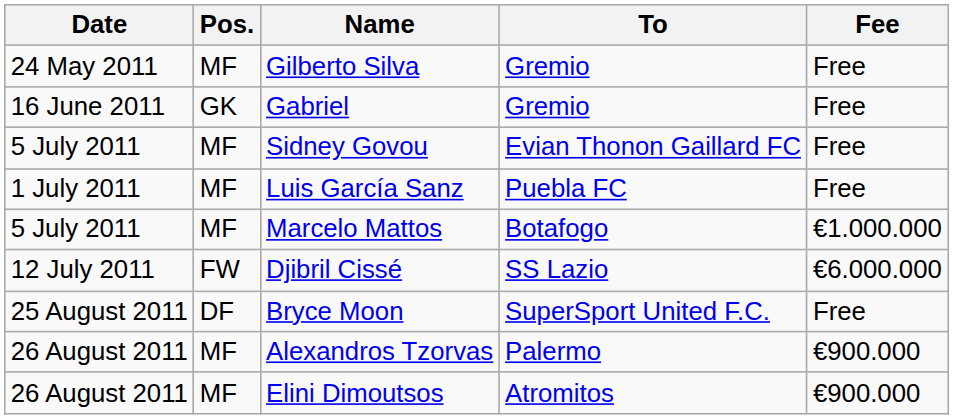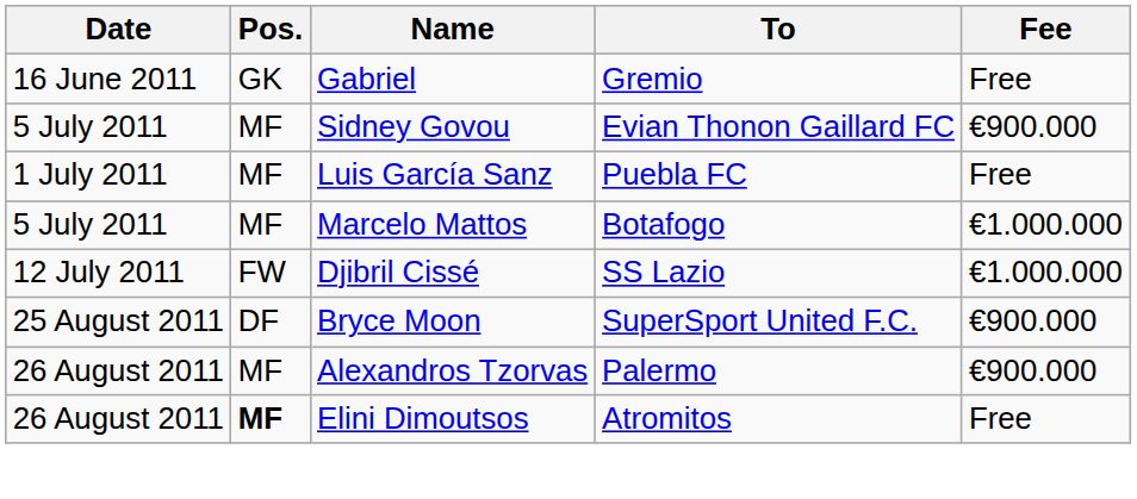 <table class="wikitable">
 <tr>
 <th>Date</th>
 <th>Pos.</th>
 <th>Name</th>
 <th>To</th>
 <th>Fee</th>
-</tr>
-<tr>
-<td>24 May 2011</td>
-<td>MF</td>
-<td><a href='#'>Gilberto Silva</a></td>
-<td><a href='#'>Gremio</a></td>
-<td>Free</td>
 </tr>
 <tr>
 <td>16 June 2011</td>
 <td>GK</td>
 <td><a href='#'>Gabriel</a></td>
 <td><a href='#'>Gremio</a></td>
 <td>Free </td>
 </tr>
 <tr>
 <td>5 July 2011</td>
 <td>MF</td>
 <td><a href='#'>Sidney Govou</a></td>
 <td><a href='#'>Evian Thonon Gaillard FC</a></td>
-<td>Free </td>
+<td>€900.000 </td>
 </tr>
 <tr>
 <td>1 July 2011</td>
 <td>MF</td>
 <td><a href='#'>Luis García Sanz</a></td>
 <td><a href='#'>Puebla FC</a></td>
 <td>Free</td>
 </tr>
 <tr>
 <td>5 July 2011</td>
 <td>MF</td>
 <td><a href='#'>Marcelo Mattos</a></td>
 <td><a href='#'>Botafogo</a></td>
 <td>€1.000.000</td>
 </tr>
 <tr>
 <td>12 July 2011</td>
 <td>FW</td>
 <td><a href='#'>Djibril Cissé</a></td>
 <td><a href='#'>SS Lazio</a></td>
-<td>€6.000.000 </td>
+<td>€1.000.000</td>
 </tr>
 <tr>
 <td>25 August 2011</td>
 <td>DF</td>
 <td><a href='#'>Bryce Moon</a></td>
 <td><a href='#'>SuperSport United F.C.</a></td>
-<td>Free</td>
+<td>€900.000 </td>
 </tr>
 <tr>
 <td>26 August 2011</td>
 <td>MF</td>
 <td><a href='#'>Alexandros Tzorvas</a></td>
 <td><a href='#'>Palermo</a></td>
 <td>€900.000 </td>
 </tr>
 <tr>
 <td>26 August 2011</td>
-<td>MF</td>
+<td><strong>MF</strong></td>
 <td><a href='#'>Elini Dimoutsos</a></td>
 <td><a href='#'>Atromitos</a></td>
-<td>€900.000 </td>
+<td>Free  </td>
 </tr>
 </table>
